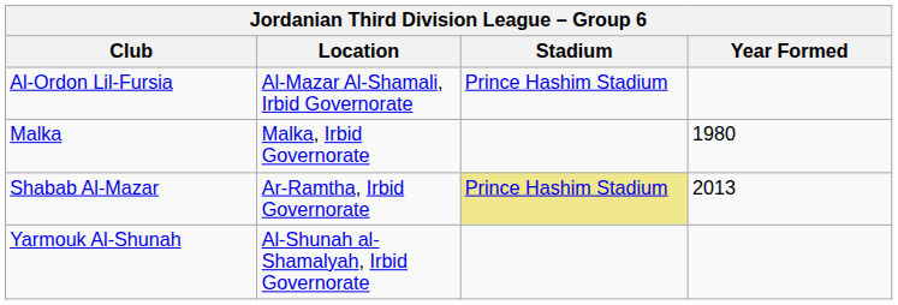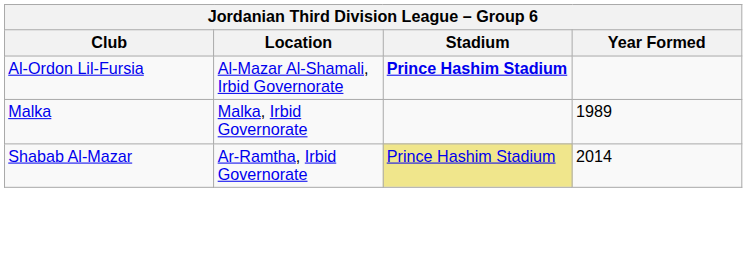 <table class="wikitable">
 <tr>
 <th colspan="4">Jordanian Third Division League – Group 6</th>
 </tr>
 <tr>
 <th style="width:200px;">Club</th>
 <th style="width:160px;">Location</th>
 <th style="width:180px;">Stadium</th>
 <th style="width:160px;">Year Formed</th>
 </tr>
 <tr style="vertical-align:top;">
 <td><a href='#'>Al-Ordon Lil-Fursia</a></td>
 <td><a href='#'>Al-Mazar Al-Shamali</a>, <a href='#'>Irbid Governorate</a></td>
-<td><a href='#'>Prince Hashim Stadium</a></td>
+<td><strong><a href='#'>Prince Hashim Stadium</a></strong></td>
 <td></td>
 </tr>
 <tr style="vertical-align:top;">
 <td><a href='#'>Malka</a></td>
 <td><a href='#'>Malka</a>, <a href='#'>Irbid Governorate</a></td>
 <td></td>
-<td>1980</td>
+<td>1989</td>
 </tr>
 <tr style="vertical-align:top;">
 <td><a href='#'>Shabab Al-Mazar</a></td>
 <td><a href='#'>Ar-Ramtha</a>, <a href='#'>Irbid Governorate</a></td>
 <td style="background: khaki;"><a href='#'>Prince Hashim Stadium</a></td>
-<td>2013</td>
-</tr>
-<tr style="vertical-align:top;">
-<td><a href='#'>Yarmouk Al-Shunah</a></td>
-<td><a href='#'>Al-Shunah al-Shamalyah</a>, <a href='#'>Irbid Governorate</a></td>
-<td></td>
-<td></td>
+<td>2014</td>
 </tr>
 </table>
